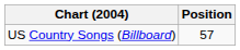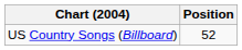 <table class="wikitable sortable">
 <tr>
 <th scope="col">Chart (2004)</th>
 <th scope="col">Position</th>
 </tr>
 <tr>
 <td>US <a href='#'>Country Songs</a> (<em><a href='#'>Billboard</a></em>)</td>
-<td align="center">57</td>
+<td align="center">52</td>
 </tr>
 </table>
